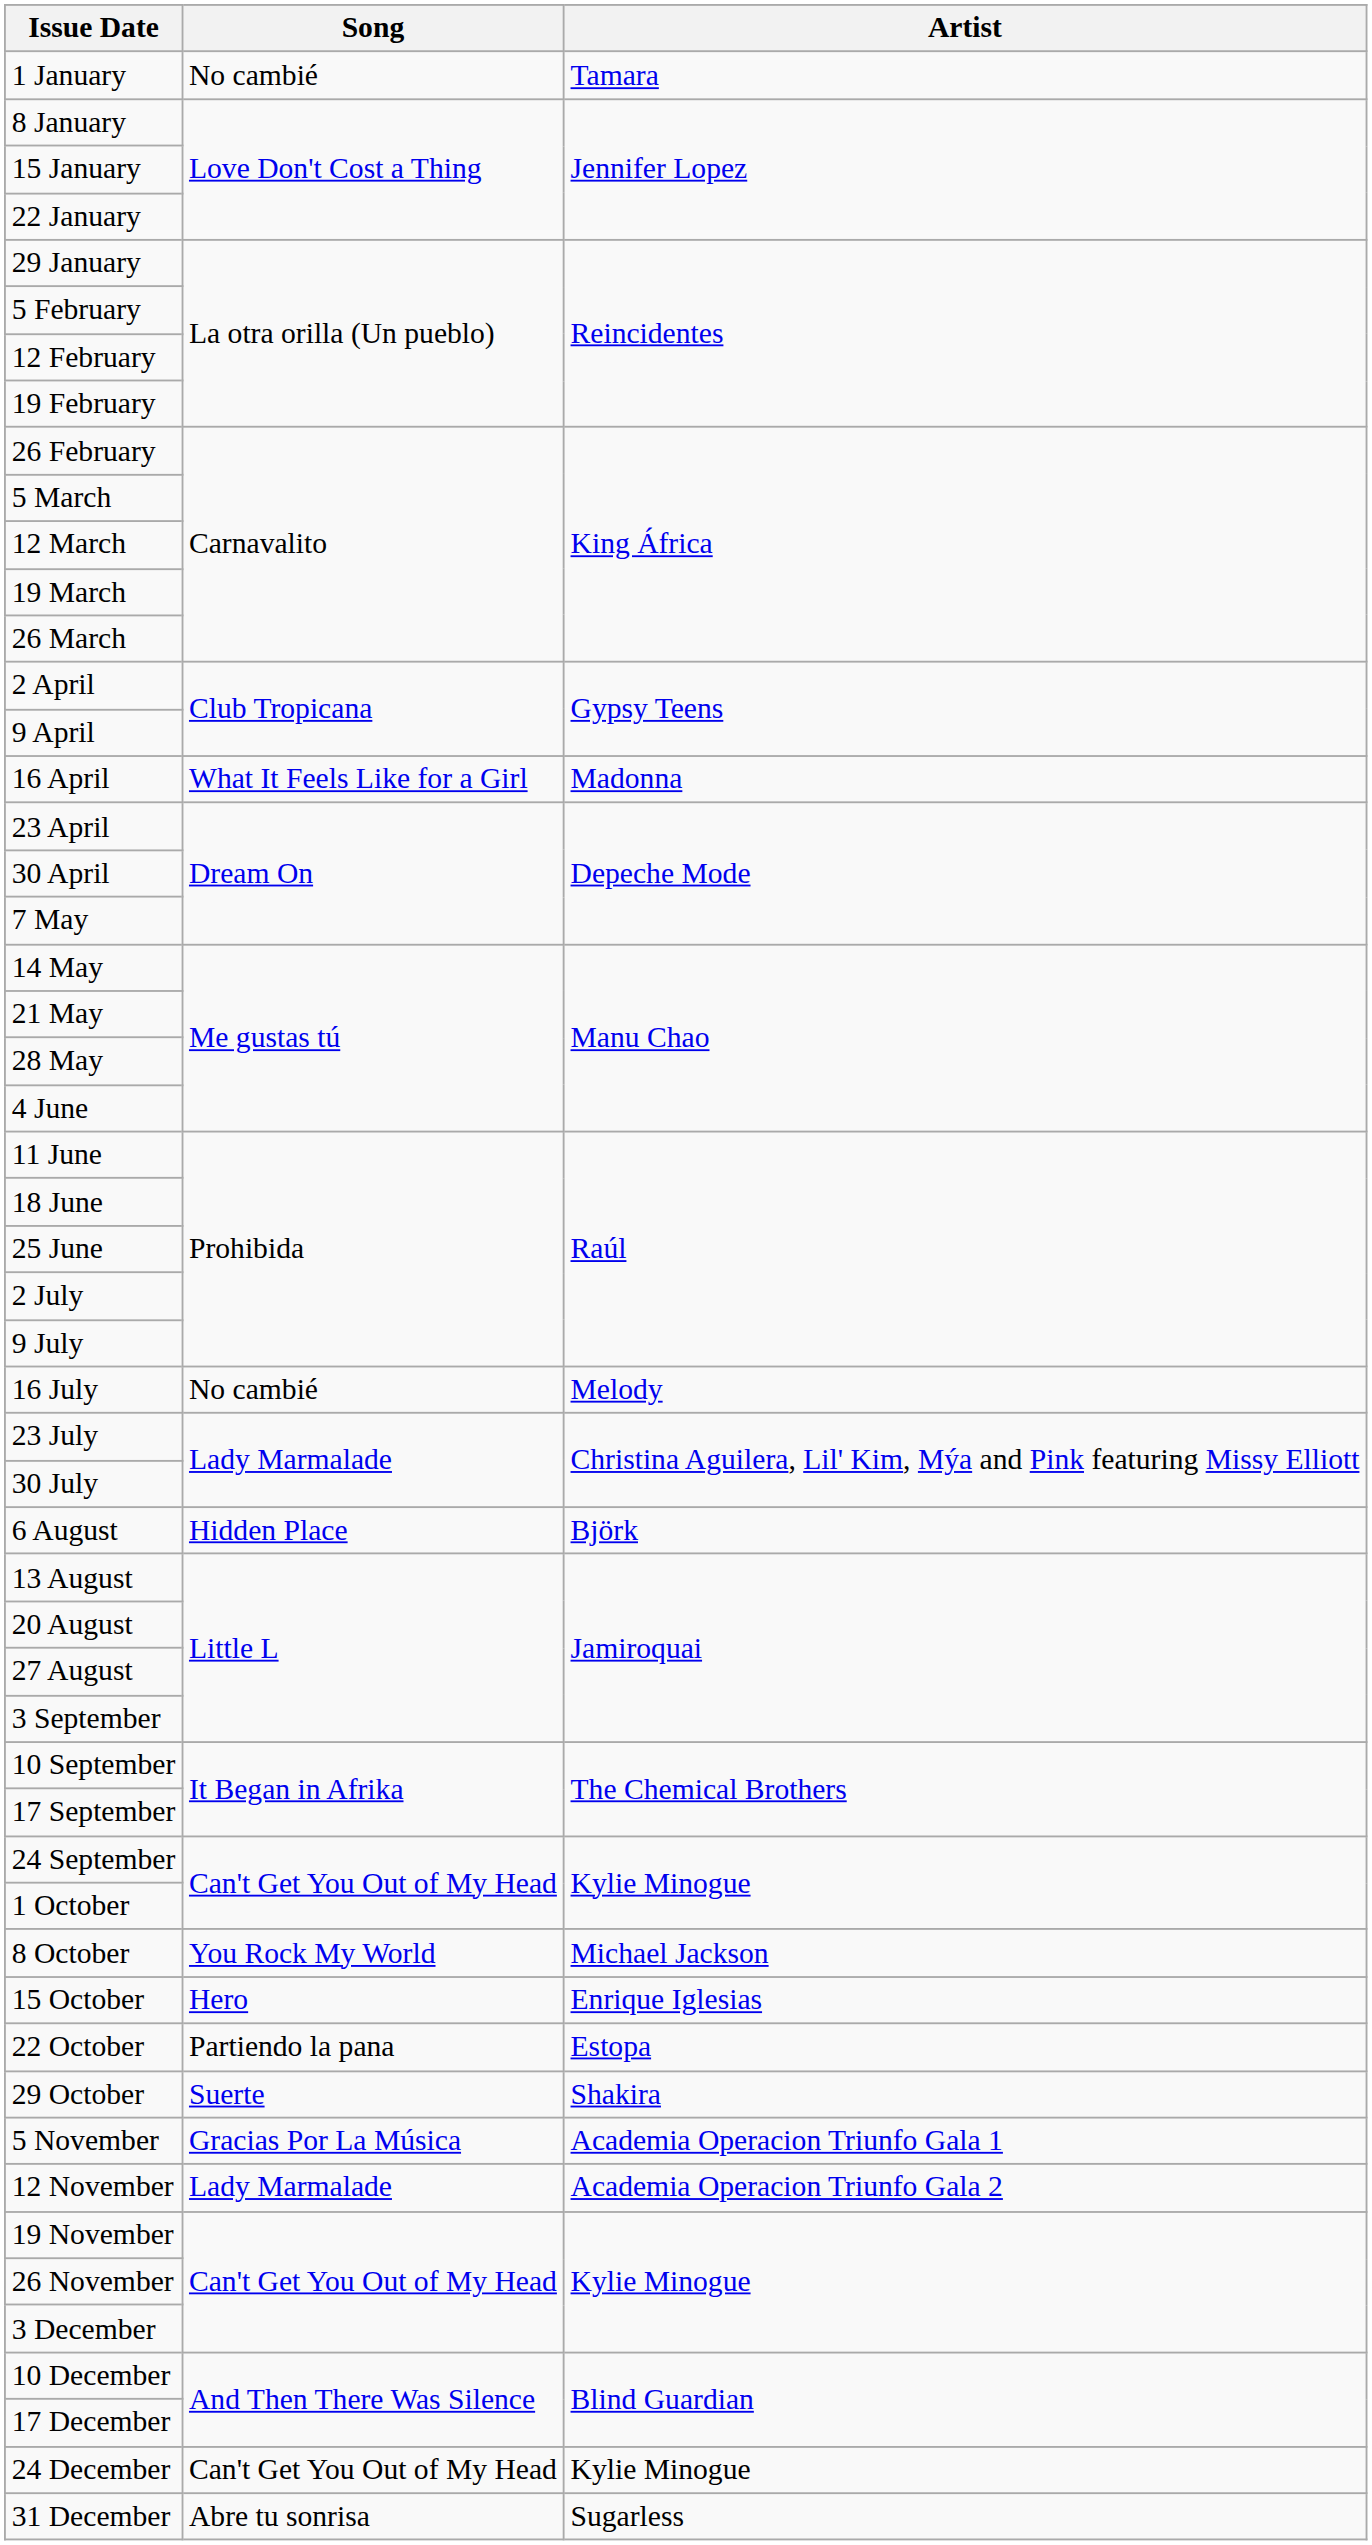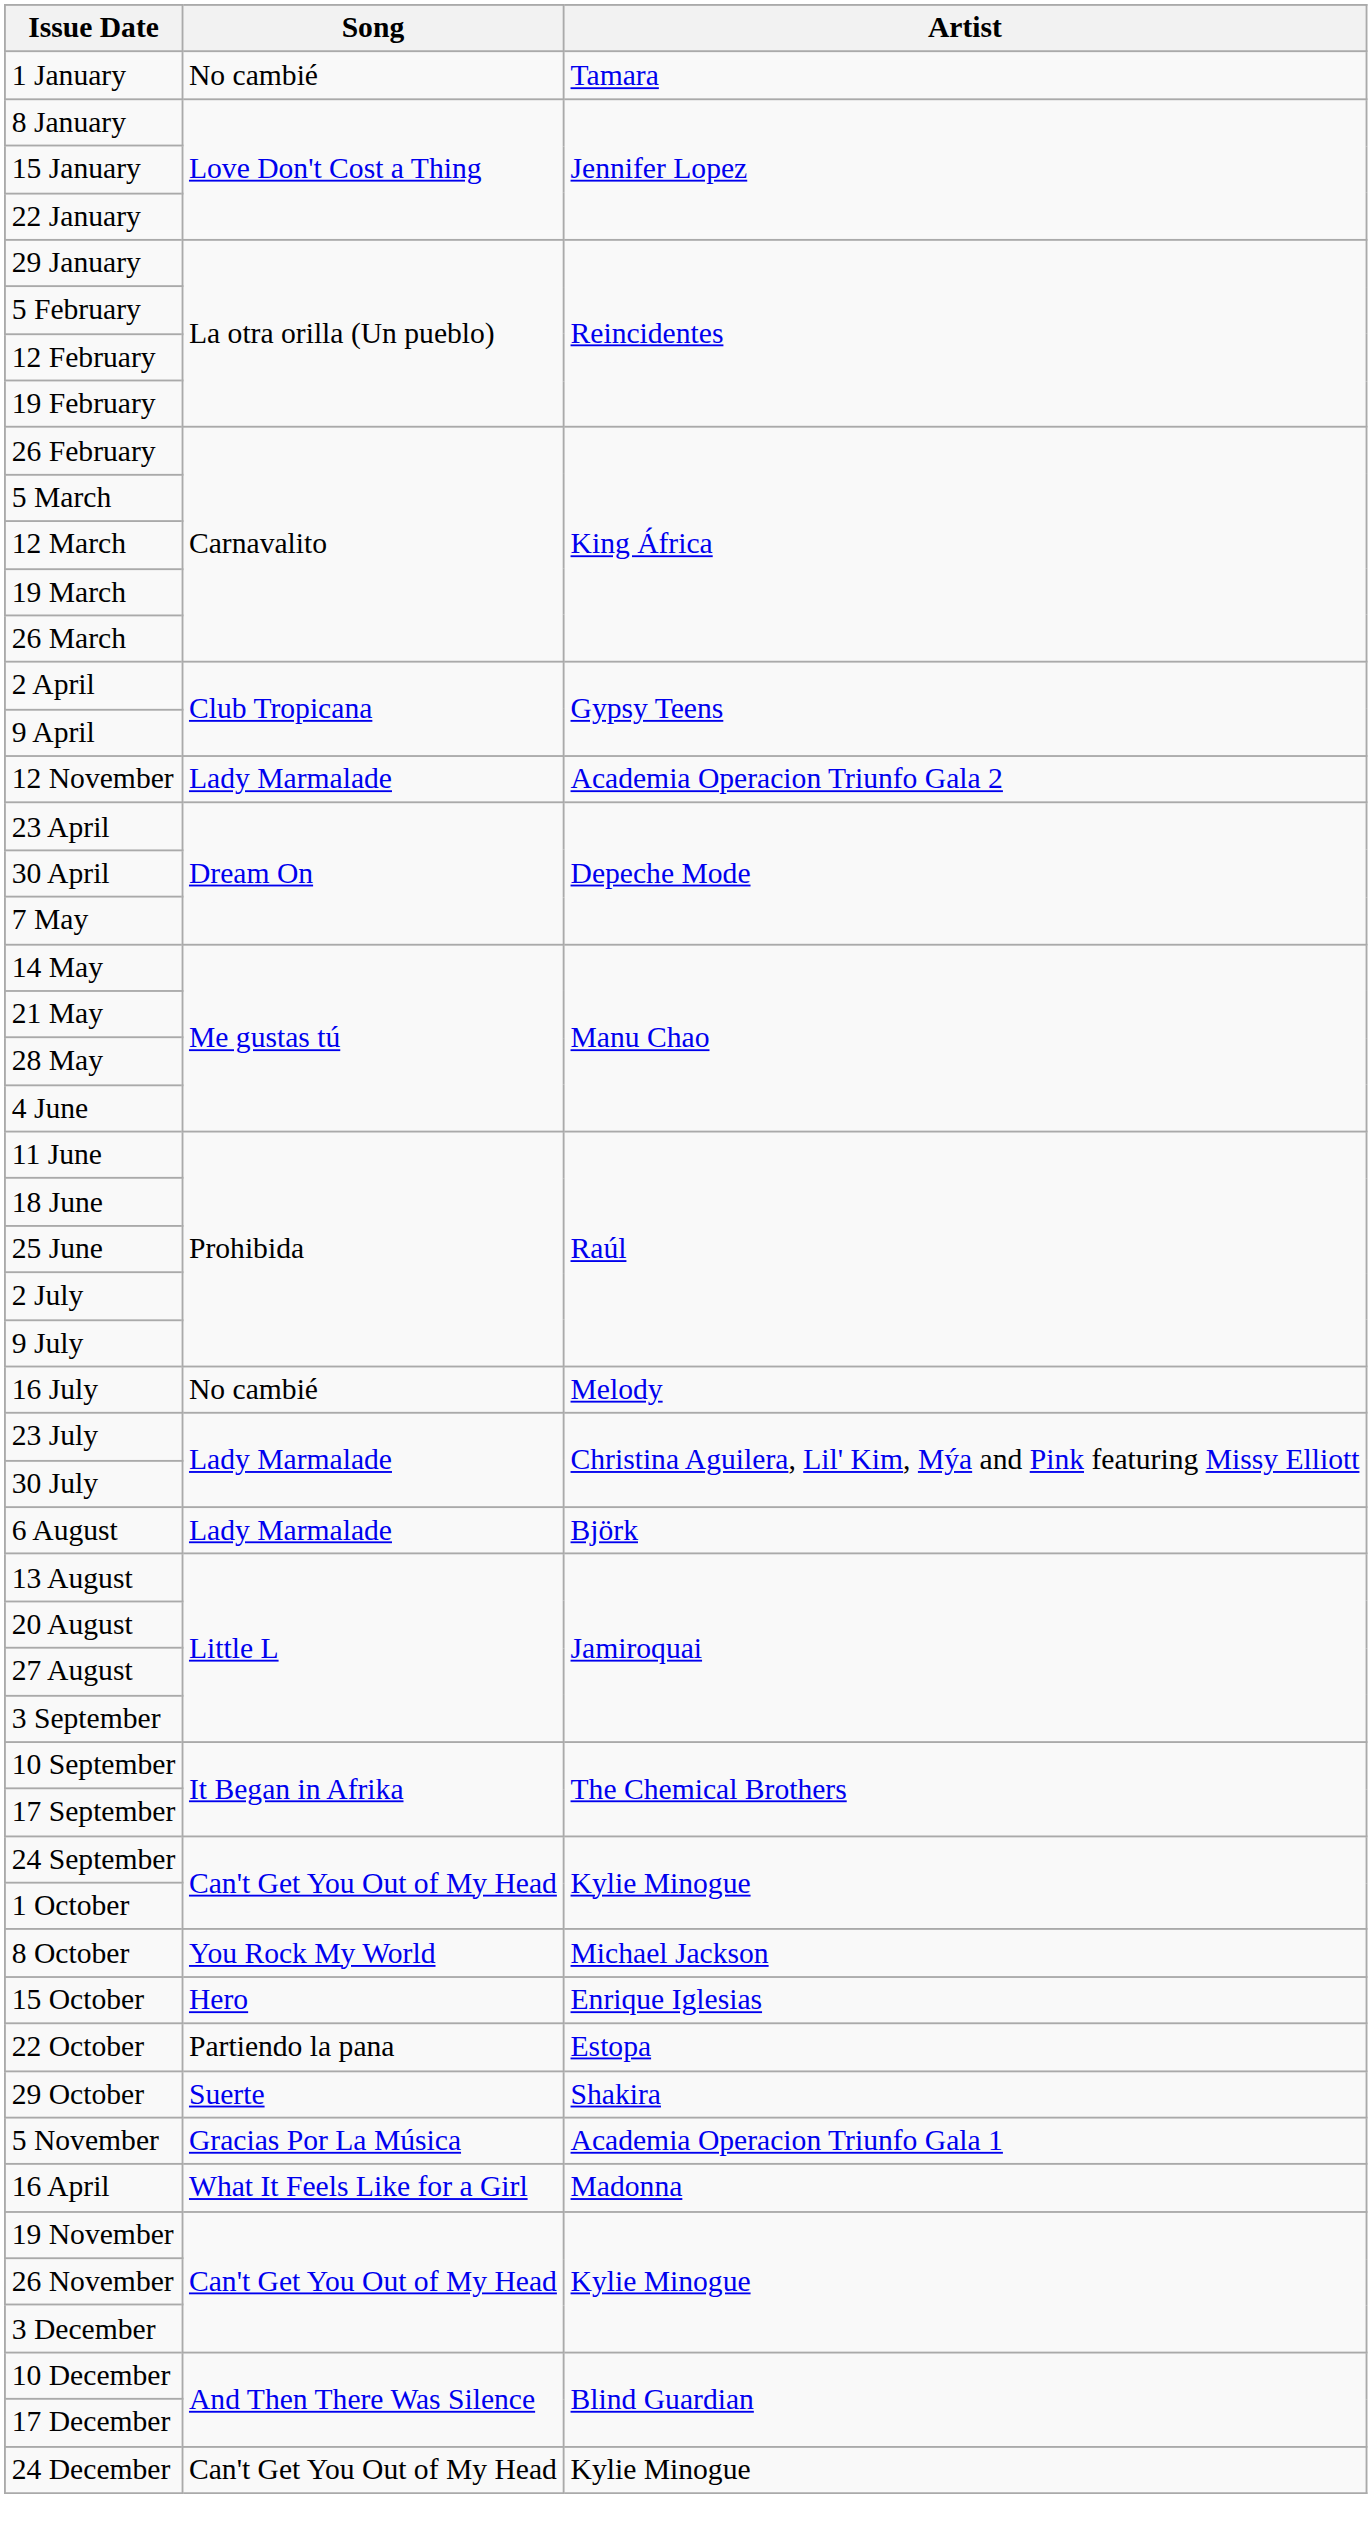 <table class="wikitable">
 <tr>
 <th>Issue Date</th>
 <th>Song</th>
 <th>Artist</th>
 </tr>
 <tr>
 <td>1 January</td>
 <td>No cambié</td>
 <td><a href='#'>Tamara</a></td>
 </tr>
 <tr>
 <td>8 January</td>
 <td rowspan=3><a href='#'>Love Don't Cost a Thing</a></td>
 <td rowspan=3><a href='#'>Jennifer Lopez</a></td>
 </tr>
 <tr>
 <td>15 January</td>
 </tr>
 <tr>
 <td>22 January</td>
 </tr>
 <tr>
 <td>29 January</td>
 <td rowspan=4>La otra orilla (Un pueblo)</td>
 <td rowspan=4><a href='#'>Reincidentes</a></td>
 </tr>
 <tr>
 <td>5 February</td>
 </tr>
 <tr>
 <td>12 February</td>
 </tr>
 <tr>
 <td>19 February</td>
 </tr>
 <tr>
 <td>26 February</td>
 <td rowspan=5>Carnavalito</td>
 <td rowspan=5><a href='#'>King África</a></td>
 </tr>
 <tr>
 <td>5 March</td>
 </tr>
 <tr>
 <td>12 March</td>
 </tr>
 <tr>
 <td>19 March</td>
 </tr>
 <tr>
 <td>26 March</td>
 </tr>
 <tr>
 <td>2 April</td>
 <td rowspan=2><a href='#'>Club Tropicana</a></td>
 <td rowspan=2><a href='#'>Gypsy Teens</a></td>
 </tr>
 <tr>
 <td>9 April</td>
 </tr>
 <tr>
-<td>16 April</td>
-<td><a href='#'>What It Feels Like for a Girl</a></td>
-<td><a href='#'>Madonna</a></td>
+<td>12 November</td>
+<td><a href='#'>Lady Marmalade</a></td>
+<td><a href='#'>Academia Operacion Triunfo Gala 2</a></td>
 </tr>
 <tr>
 <td>23 April</td>
 <td rowspan=3><a href='#'>Dream On</a></td>
 <td rowspan=3><a href='#'>Depeche Mode</a></td>
 </tr>
 <tr>
 <td>30 April</td>
 </tr>
 <tr>
 <td>7 May</td>
 </tr>
 <tr>
 <td>14 May</td>
 <td rowspan=4><a href='#'>Me gustas tú</a></td>
 <td rowspan=4><a href='#'>Manu Chao</a></td>
 </tr>
 <tr>
 <td>21 May</td>
 </tr>
 <tr>
 <td>28 May</td>
 </tr>
 <tr>
 <td>4 June</td>
 </tr>
 <tr>
 <td>11 June</td>
 <td rowspan=5>Prohibida</td>
 <td rowspan=5><a href='#'>Raúl</a></td>
 </tr>
 <tr>
 <td>18 June</td>
 </tr>
 <tr>
 <td>25 June</td>
 </tr>
 <tr>
 <td>2 July</td>
 </tr>
 <tr>
 <td>9 July</td>
 </tr>
 <tr>
 <td>16 July</td>
 <td>No cambié</td>
 <td><a href='#'>Melody</a></td>
 </tr>
 <tr>
 <td>23 July</td>
 <td rowspan=2><a href='#'>Lady Marmalade</a></td>
 <td rowspan=2><a href='#'>Christina Aguilera</a>, <a href='#'>Lil' Kim</a>, <a href='#'>Mýa</a> and <a href='#'>Pink</a> featuring <a href='#'>Missy Elliott</a></td>
 </tr>
 <tr>
 <td>30 July</td>
 </tr>
 <tr>
 <td>6 August</td>
-<td><a href='#'>Hidden Place</a></td>
+<td><a href='#'>Lady Marmalade</a></td>
 <td><a href='#'>Björk</a></td>
 </tr>
 <tr>
 <td>13 August</td>
 <td rowspan=4><a href='#'>Little L</a></td>
 <td rowspan=4><a href='#'>Jamiroquai</a></td>
 </tr>
 <tr>
 <td>20 August</td>
 </tr>
 <tr>
 <td>27 August</td>
 </tr>
 <tr>
 <td>3 September</td>
 </tr>
 <tr>
 <td>10 September</td>
 <td rowspan=2><a href='#'>It Began in Afrika</a></td>
 <td rowspan=2><a href='#'>The Chemical Brothers</a></td>
 </tr>
 <tr>
 <td>17 September</td>
 </tr>
 <tr>
 <td>24 September</td>
 <td rowspan=2><a href='#'>Can't Get You Out of My Head</a></td>
 <td rowspan=2><a href='#'>Kylie Minogue</a></td>
 </tr>
 <tr>
 <td>1 October</td>
 </tr>
 <tr>
 <td>8 October</td>
 <td><a href='#'>You Rock My World</a></td>
 <td><a href='#'>Michael Jackson</a></td>
 </tr>
 <tr>
 <td>15 October</td>
 <td><a href='#'>Hero</a></td>
 <td><a href='#'>Enrique Iglesias</a></td>
 </tr>
 <tr>
 <td>22 October</td>
 <td>Partiendo la pana</td>
 <td><a href='#'>Estopa</a></td>
 </tr>
 <tr>
 <td>29 October</td>
 <td><a href='#'>Suerte</a></td>
 <td><a href='#'>Shakira</a></td>
 </tr>
 <tr>
 <td>5 November</td>
 <td><a href='#'>Gracias Por La Música</a></td>
 <td><a href='#'>Academia Operacion Triunfo Gala 1</a></td>
 </tr>
 <tr>
-<td>12 November</td>
-<td><a href='#'>Lady Marmalade</a></td>
-<td><a href='#'>Academia Operacion Triunfo Gala 2</a></td>
+<td>16 April</td>
+<td><a href='#'>What It Feels Like for a Girl</a></td>
+<td><a href='#'>Madonna</a></td>
 </tr>
 <tr>
 <td>19 November</td>
 <td rowspan=3><a href='#'>Can't Get You Out of My Head</a></td>
 <td rowspan=3><a href='#'>Kylie Minogue</a></td>
 </tr>
 <tr>
 <td>26 November</td>
 </tr>
 <tr>
 <td>3 December</td>
 </tr>
 <tr>
 <td>10 December</td>
 <td rowspan=2><a href='#'>And Then There Was Silence</a></td>
 <td rowspan=2><a href='#'>Blind Guardian</a></td>
 </tr>
 <tr>
 <td>17 December</td>
 </tr>
 <tr>
 <td>24 December</td>
 <td>Can't Get You Out of My Head</td>
 <td>Kylie Minogue</td>
 </tr>
-<tr>
-<td>31 December</td>
-<td>Abre tu sonrisa</td>
-<td>Sugarless</td>
-</tr>
 </table>
